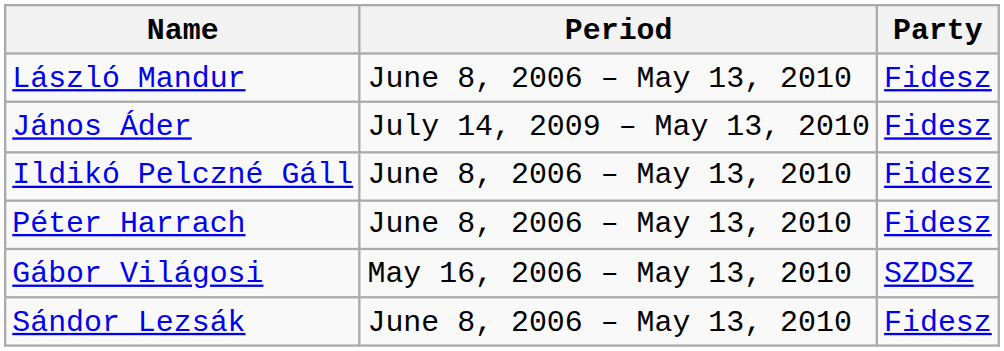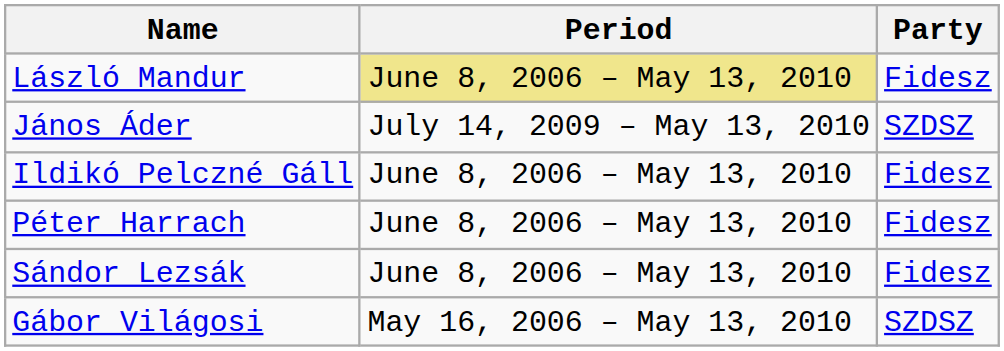 <table class="wikitable">
 <tr>
 <th>Name</th>
 <th>Period</th>
 <th>Party</th>
 </tr>
 <tr>
 <td><a href='#'>László Mandur</a></td>
-<td>June 8, 2006 – May 13, 2010</td>
+<td style="background: khaki;">June 8, 2006 – May 13, 2010</td>
 <td><a href='#'>Fidesz</a></td>
 </tr>
 <tr>
 <td><a href='#'>János Áder</a></td>
 <td>July 14, 2009 – May 13, 2010</td>
-<td><a href='#'>Fidesz</a></td>
+<td><a href='#'>SZDSZ</a></td>
 </tr>
 <tr>
 <td><a href='#'>Ildikó Pelczné Gáll</a></td>
 <td>June 8, 2006 – May 13, 2010</td>
 <td><a href='#'>Fidesz</a></td>
 </tr>
 <tr>
 <td><a href='#'>Péter Harrach</a></td>
 <td>June 8, 2006 – May 13, 2010</td>
 <td><a href='#'>Fidesz</a></td>
 </tr>
 <tr>
+<td><a href='#'>Sándor Lezsák</a></td>
+<td>June 8, 2006 – May 13, 2010</td>
+<td><a href='#'>Fidesz</a></td>
+</tr>
+<tr>
 <td><a href='#'>Gábor Világosi</a></td>
 <td>May 16, 2006 – May 13, 2010</td>
 <td><a href='#'>SZDSZ</a></td>
 </tr>
-<tr>
-<td><a href='#'>Sándor Lezsák</a></td>
-<td>June 8, 2006 – May 13, 2010</td>
-<td><a href='#'>Fidesz</a></td>
-</tr>
 </table>
